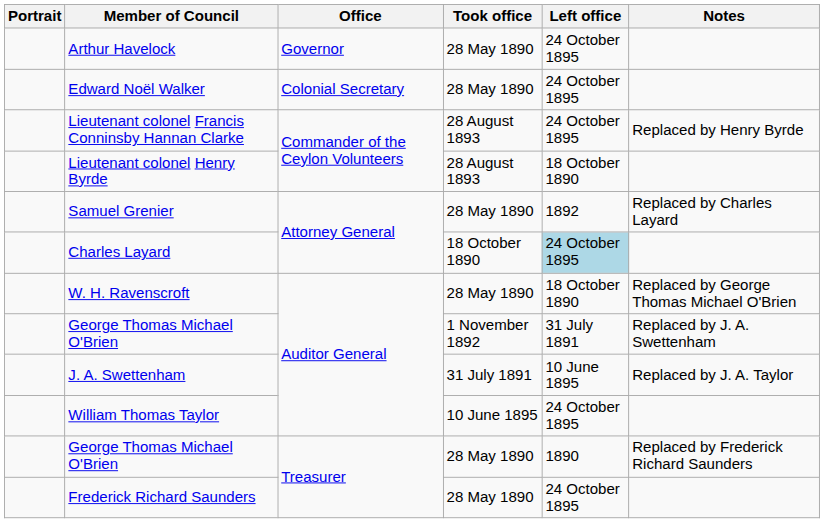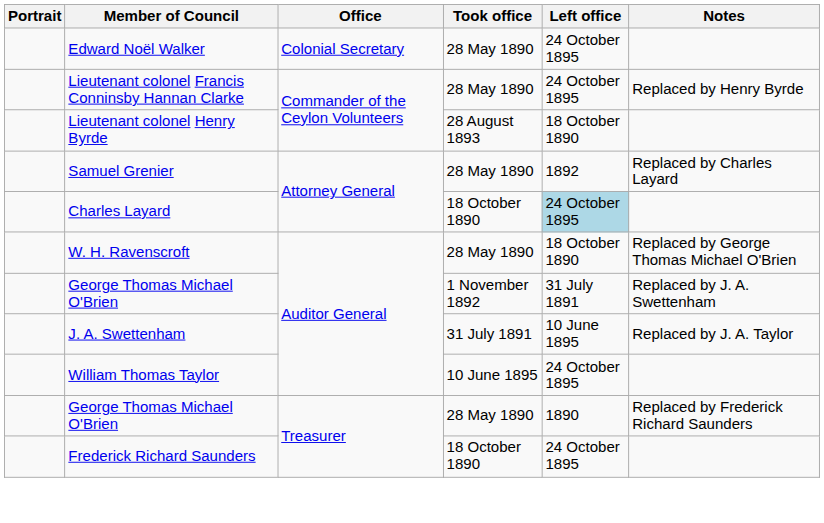 <table class="wikitable sortable" text-align:center">
 <tr>
 <th>Portrait</th>
 <th>Member of Council</th>
 <th>Office</th>
 <th>Took office</th>
 <th>Left office</th>
 <th>Notes</th>
-</tr>
-<tr>
-<td></td>
-<td><a href='#'>Arthur Havelock</a></td>
-<td><a href='#'>Governor</a></td>
-<td>28 May 1890</td>
-<td>24 October 1895</td>
-<td></td>
 </tr>
 <tr>
 <td></td>
 <td><a href='#'>Edward Noël Walker</a></td>
 <td><a href='#'>Colonial Secretary</a></td>
 <td>28 May 1890</td>
 <td>24 October 1895</td>
 <td></td>
 </tr>
 <tr>
 <td></td>
 <td><a href='#'>Lieutenant colonel</a> <a href='#'>Francis Conninsby Hannan Clarke</a></td>
 <td rowspan=2><a href='#'>Commander of the Ceylon Volunteers</a></td>
-<td>28 August 1893</td>
+<td>28 May 1890</td>
 <td>24 October 1895</td>
 <td>Replaced by Henry Byrde</td>
 </tr>
 <tr>
 <td></td>
 <td><a href='#'>Lieutenant colonel</a> <a href='#'>Henry Byrde</a></td>
 <td>28 August 1893</td>
 <td>18 October 1890</td>
 <td></td>
 </tr>
 <tr>
 <td></td>
 <td><a href='#'>Samuel Grenier</a></td>
 <td rowspan=2><a href='#'>Attorney General</a></td>
 <td>28 May 1890</td>
 <td>1892</td>
 <td>Replaced by Charles Layard</td>
 </tr>
 <tr>
 <td></td>
 <td><a href='#'>Charles Layard</a></td>
 <td>18 October 1890</td>
 <td style="background: lightblue;">24 October 1895</td>
 <td></td>
 </tr>
 <tr>
 <td></td>
 <td><a href='#'>W. H. Ravenscroft</a></td>
 <td rowspan=4><a href='#'>Auditor General</a></td>
 <td>28 May 1890</td>
 <td>18 October 1890</td>
 <td>Replaced by George Thomas Michael O'Brien</td>
 </tr>
 <tr>
 <td></td>
 <td><a href='#'>George Thomas Michael O'Brien</a></td>
 <td>1 November 1892</td>
 <td>31 July 1891</td>
 <td>Replaced by J. A. Swettenham</td>
 </tr>
 <tr>
 <td></td>
 <td><a href='#'>J. A. Swettenham</a></td>
 <td>31 July 1891</td>
 <td>10 June 1895</td>
 <td>Replaced by J. A. Taylor</td>
 </tr>
 <tr>
 <td></td>
 <td><a href='#'>William Thomas Taylor</a></td>
 <td>10 June 1895</td>
 <td>24 October 1895</td>
 <td></td>
 </tr>
 <tr>
 <td></td>
 <td><a href='#'>George Thomas Michael O'Brien</a></td>
 <td rowspan=2><a href='#'>Treasurer</a></td>
 <td>28 May 1890</td>
 <td>1890</td>
 <td>Replaced by Frederick Richard Saunders</td>
 </tr>
 <tr>
 <td></td>
 <td><a href='#'>Frederick Richard Saunders</a></td>
-<td>28 May 1890</td>
+<td>18 October 1890</td>
 <td>24 October 1895</td>
 <td></td>
 </tr>
 </table>
